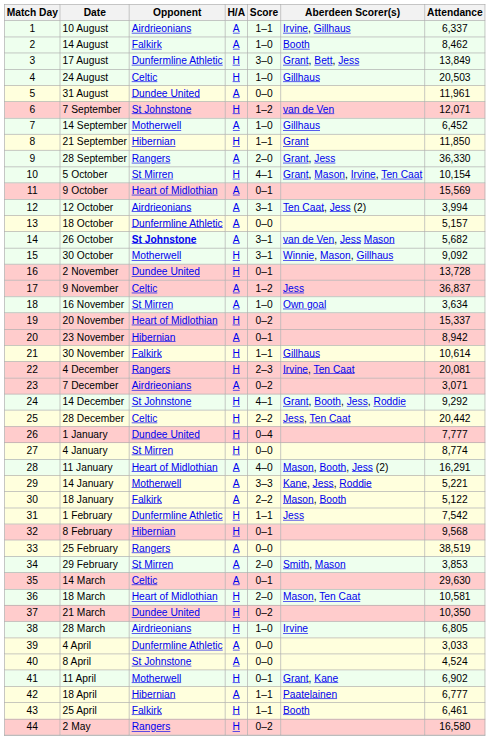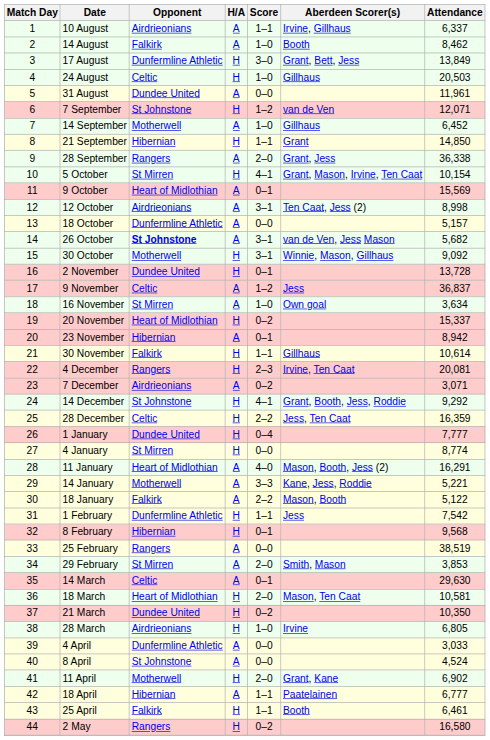 <table class="wikitable" style="text-align:center">
 <tr>
 <th>Match Day</th>
 <th>Date</th>
 <th>Opponent</th>
 <th>H/A</th>
 <th>Score</th>
 <th>Aberdeen Scorer(s)</th>
 <th>Attendance</th>
 </tr>
 <tr bgcolor=#EEFFEE>
 <td>1</td>
 <td align=left>10 August</td>
 <td align=left><a href='#'>Airdrieonians</a></td>
 <td><a href='#'>A</a></td>
 <td>1–1</td>
 <td align=left><a href='#'>Irvine</a>, <a href='#'>Gillhaus</a></td>
 <td>6,337</td>
 </tr>
 <tr bgcolor=#EEFFEE>
 <td>2</td>
 <td align=left>14 August</td>
 <td align=left><a href='#'>Falkirk</a></td>
 <td><a href='#'>A</a></td>
 <td>1–0</td>
 <td align=left><a href='#'>Booth</a></td>
 <td>8,462</td>
 </tr>
 <tr bgcolor=#EEFFEE>
 <td>3</td>
 <td align=left>17 August</td>
 <td align=left><a href='#'>Dunfermline Athletic</a></td>
 <td><a href='#'>H</a></td>
 <td>3–0</td>
 <td align=left><a href='#'>Grant</a>, <a href='#'>Bett</a>, <a href='#'>Jess</a></td>
 <td>13,849</td>
 </tr>
 <tr bgcolor=#EEFFEE>
 <td>4</td>
 <td align=left>24 August</td>
 <td align=left><a href='#'>Celtic</a></td>
 <td><a href='#'>H</a></td>
 <td>1–0</td>
 <td align=left><a href='#'>Gillhaus</a></td>
 <td>20,503</td>
 </tr>
 <tr bgcolor=#FFFFDD>
 <td>5</td>
 <td align=left>31 August</td>
 <td align=left><a href='#'>Dundee United</a></td>
 <td><a href='#'>A</a></td>
 <td>0–0</td>
 <td align=left></td>
 <td>11,961</td>
 </tr>
 <tr bgcolor=#FFCCCC>
 <td>6</td>
 <td align=left>7 September</td>
 <td align=left><a href='#'>St Johnstone</a></td>
 <td><a href='#'>H</a></td>
 <td>1–2</td>
 <td align=left><a href='#'>van de Ven</a></td>
 <td>12,071</td>
 </tr>
 <tr bgcolor=#EEFFEE>
 <td>7</td>
 <td align=left>14 September</td>
 <td align=left><a href='#'>Motherwell</a></td>
 <td><a href='#'>A</a></td>
 <td>1–0</td>
 <td align=left><a href='#'>Gillhaus</a></td>
 <td>6,452</td>
 </tr>
 <tr bgcolor=#FFFFDD>
 <td>8</td>
 <td align=left>21 September</td>
 <td align=left><a href='#'>Hibernian</a></td>
 <td><a href='#'>H</a></td>
 <td>1–1</td>
 <td align=left><a href='#'>Grant</a></td>
-<td>11,850</td>
+<td>14,850</td>
 </tr>
 <tr bgcolor=#EEFFEE>
 <td>9</td>
 <td align=left>28 September</td>
 <td align=left><a href='#'>Rangers</a></td>
 <td><a href='#'>A</a></td>
 <td>2–0</td>
 <td align=left><a href='#'>Grant</a>, <a href='#'>Jess</a></td>
-<td>36,330</td>
+<td>36,338</td>
 </tr>
 <tr bgcolor=#EEFFEE>
 <td>10</td>
 <td align=left>5 October</td>
 <td align=left><a href='#'>St Mirren</a></td>
 <td><a href='#'>H</a></td>
 <td>4–1</td>
 <td align=left><a href='#'>Grant</a>, <a href='#'>Mason</a>, <a href='#'>Irvine</a>, <a href='#'>Ten Caat</a></td>
 <td>10,154</td>
 </tr>
 <tr bgcolor=#FFCCCC>
 <td>11</td>
 <td align=left>9 October</td>
 <td align=left><a href='#'>Heart of Midlothian</a></td>
 <td><a href='#'>A</a></td>
 <td>0–1</td>
 <td align=left></td>
 <td>15,569</td>
 </tr>
 <tr bgcolor=#EEFFEE>
 <td>12</td>
 <td align=left>12 October</td>
 <td align=left><a href='#'>Airdrieonians</a></td>
 <td><a href='#'>A</a></td>
 <td>3–1</td>
 <td align=left><a href='#'>Ten Caat</a>, <a href='#'>Jess</a> (2)</td>
-<td>3,994</td>
+<td>8,998</td>
 </tr>
 <tr bgcolor=#FFFFDD>
 <td>13</td>
 <td align=left>18 October</td>
 <td align=left><a href='#'>Dunfermline Athletic</a></td>
 <td><a href='#'>A</a></td>
 <td>0–0</td>
 <td align=left></td>
 <td>5,157</td>
 </tr>
 <tr bgcolor=#EEFFEE>
 <td>14</td>
 <td align=left>26 October</td>
 <td align=left><strong><a href='#'>St Johnstone</a></strong></td>
 <td><a href='#'>A</a></td>
 <td>3–1</td>
 <td align=left><a href='#'>van de Ven</a>, <a href='#'>Jess</a> <a href='#'>Mason</a></td>
 <td>5,682</td>
 </tr>
 <tr bgcolor=#EEFFEE>
 <td>15</td>
 <td align=left>30 October</td>
 <td align=left><a href='#'>Motherwell</a></td>
 <td><a href='#'>H</a></td>
 <td>3–1</td>
 <td align=left><a href='#'>Winnie</a>, <a href='#'>Mason</a>, <a href='#'>Gillhaus</a></td>
 <td>9,092</td>
 </tr>
 <tr bgcolor=#FFCCCC>
 <td>16</td>
 <td align=left>2 November</td>
 <td align=left><a href='#'>Dundee United</a></td>
 <td><a href='#'>H</a></td>
 <td>0–1</td>
 <td align=left></td>
 <td>13,728</td>
 </tr>
 <tr bgcolor=#FFCCCC>
 <td>17</td>
 <td align=left>9 November</td>
 <td align=left><a href='#'>Celtic</a></td>
 <td><a href='#'>A</a></td>
 <td>1–2</td>
 <td align=left><a href='#'>Jess</a></td>
 <td>36,837</td>
 </tr>
 <tr bgcolor=#EEFFEE>
 <td>18</td>
 <td align=left>16 November</td>
 <td align=left><a href='#'>St Mirren</a></td>
 <td><a href='#'>A</a></td>
 <td>1–0</td>
 <td align=left><a href='#'>Own goal</a></td>
 <td>3,634</td>
 </tr>
 <tr bgcolor=#FFCCCC>
 <td>19</td>
 <td align=left>20 November</td>
 <td align=left><a href='#'>Heart of Midlothian</a></td>
 <td><a href='#'>H</a></td>
 <td>0–2</td>
 <td align=left></td>
 <td>15,337</td>
 </tr>
 <tr bgcolor=#FFCCCC>
 <td>20</td>
 <td align=left>23 November</td>
 <td align=left><a href='#'>Hibernian</a></td>
 <td><a href='#'>A</a></td>
 <td>0–1</td>
 <td align=left></td>
 <td>8,942</td>
 </tr>
 <tr bgcolor=#FFFFDD>
 <td>21</td>
 <td align=left>30 November</td>
 <td align=left><a href='#'>Falkirk</a></td>
 <td><a href='#'>H</a></td>
 <td>1–1</td>
 <td align=left><a href='#'>Gillhaus</a></td>
 <td>10,614</td>
 </tr>
 <tr bgcolor=#FFCCCC>
 <td>22</td>
 <td align=left>4 December</td>
 <td align=left><a href='#'>Rangers</a></td>
 <td><a href='#'>H</a></td>
 <td>2–3</td>
 <td align=left><a href='#'>Irvine</a>, <a href='#'>Ten Caat</a></td>
 <td>20,081</td>
 </tr>
 <tr bgcolor=#FFCCCC>
 <td>23</td>
 <td align=left>7 December</td>
 <td align=left><a href='#'>Airdrieonians</a></td>
 <td><a href='#'>A</a></td>
 <td>0–2</td>
 <td align=left></td>
 <td>3,071</td>
 </tr>
 <tr bgcolor=#EEFFEE>
 <td>24</td>
 <td align=left>14 December</td>
 <td align=left><a href='#'>St Johnstone</a></td>
 <td><a href='#'>H</a></td>
 <td>4–1</td>
 <td align=left><a href='#'>Grant</a>, <a href='#'>Booth</a>, <a href='#'>Jess</a>, <a href='#'>Roddie</a></td>
 <td>9,292</td>
 </tr>
 <tr bgcolor=#FFFFDD>
 <td>25</td>
 <td align=left>28 December</td>
 <td align=left><a href='#'>Celtic</a></td>
 <td><a href='#'>H</a></td>
 <td>2–2</td>
 <td align=left><a href='#'>Jess</a>, <a href='#'>Ten Caat</a></td>
-<td>20,442</td>
+<td>16,359</td>
 </tr>
 <tr bgcolor=#FFCCCC>
 <td>26</td>
 <td align=left>1 January</td>
 <td align=left><a href='#'>Dundee United</a></td>
 <td><a href='#'>H</a></td>
 <td>0–4</td>
 <td align=left></td>
 <td>7,777</td>
 </tr>
 <tr bgcolor=#FFFFDD>
 <td>27</td>
 <td align=left>4 January</td>
 <td align=left><a href='#'>St Mirren</a></td>
 <td><a href='#'>H</a></td>
 <td>0–0</td>
 <td align=left></td>
 <td>8,774</td>
 </tr>
 <tr bgcolor=#EEFFEE>
 <td>28</td>
 <td align=left>11 January</td>
 <td align=left><a href='#'>Heart of Midlothian</a></td>
 <td><a href='#'>A</a></td>
 <td>4–0</td>
 <td align=left><a href='#'>Mason</a>, <a href='#'>Booth</a>, <a href='#'>Jess</a> (2)</td>
 <td>16,291</td>
 </tr>
 <tr bgcolor=#FFFFDD>
 <td>29</td>
 <td align=left>14 January</td>
 <td align=left><a href='#'>Motherwell</a></td>
 <td><a href='#'>A</a></td>
 <td>3–3</td>
 <td align=left><a href='#'>Kane</a>, <a href='#'>Jess</a>, <a href='#'>Roddie</a></td>
 <td>5,221</td>
 </tr>
 <tr bgcolor=#FFFFDD>
 <td>30</td>
 <td align=left>18 January</td>
 <td align=left><a href='#'>Falkirk</a></td>
 <td><a href='#'>A</a></td>
 <td>2–2</td>
 <td align=left><a href='#'>Mason</a>, <a href='#'>Booth</a></td>
 <td>5,122</td>
 </tr>
 <tr bgcolor=#FFFFDD>
 <td>31</td>
 <td align=left>1 February</td>
 <td align=left><a href='#'>Dunfermline Athletic</a></td>
 <td><a href='#'>H</a></td>
 <td>1–1</td>
 <td align=left><a href='#'>Jess</a></td>
 <td>7,542</td>
 </tr>
 <tr bgcolor=#FFCCCC>
 <td>32</td>
 <td align=left>8 February</td>
 <td align=left><a href='#'>Hibernian</a></td>
 <td><a href='#'>H</a></td>
 <td>0–1</td>
 <td align=left></td>
 <td>9,568</td>
 </tr>
 <tr bgcolor=#FFFFDD>
 <td>33</td>
 <td align=left>25 February</td>
 <td align=left><a href='#'>Rangers</a></td>
 <td><a href='#'>A</a></td>
 <td>0–0</td>
 <td align=left></td>
 <td>38,519</td>
 </tr>
 <tr bgcolor=#EEFFEE>
 <td>34</td>
 <td align=left>29 February</td>
 <td align=left><a href='#'>St Mirren</a></td>
 <td><a href='#'>A</a></td>
 <td>2–0</td>
 <td align=left><a href='#'>Smith</a>, <a href='#'>Mason</a></td>
 <td>3,853</td>
 </tr>
 <tr bgcolor=#FFCCCC>
 <td>35</td>
 <td align=left>14 March</td>
 <td align=left><a href='#'>Celtic</a></td>
 <td><a href='#'>A</a></td>
 <td>0–1</td>
 <td align=left></td>
 <td>29,630</td>
 </tr>
 <tr bgcolor=#EEFFEE>
 <td>36</td>
 <td align=left>18 March</td>
 <td align=left><a href='#'>Heart of Midlothian</a></td>
 <td><a href='#'>H</a></td>
 <td>2–0</td>
 <td align=left><a href='#'>Mason</a>, <a href='#'>Ten Caat</a></td>
 <td>10,581</td>
 </tr>
 <tr bgcolor=#FFCCCC>
 <td>37</td>
 <td align=left>21 March</td>
 <td align=left><a href='#'>Dundee United</a></td>
 <td><a href='#'>H</a></td>
 <td>0–2</td>
 <td align=left></td>
 <td>10,350</td>
 </tr>
 <tr bgcolor=#EEFFEE>
 <td>38</td>
 <td align=left>28 March</td>
 <td align=left><a href='#'>Airdrieonians</a></td>
 <td><a href='#'>H</a></td>
 <td>1–0</td>
 <td align=left><a href='#'>Irvine</a></td>
 <td>6,805</td>
 </tr>
 <tr bgcolor=#FFFFDD>
 <td>39</td>
 <td align=left>4 April</td>
 <td align=left><a href='#'>Dunfermline Athletic</a></td>
 <td><a href='#'>A</a></td>
 <td>0–0</td>
 <td align=left></td>
 <td>3,033</td>
 </tr>
 <tr bgcolor=#FFFFDD>
 <td>40</td>
 <td align=left>8 April</td>
 <td align=left><a href='#'>St Johnstone</a></td>
 <td><a href='#'>A</a></td>
 <td>0–0</td>
 <td align=left></td>
 <td>4,524</td>
 </tr>
 <tr bgcolor=#EEFFEE>
 <td>41</td>
 <td align=left>11 April</td>
 <td align=left><a href='#'>Motherwell</a></td>
 <td><a href='#'>H</a></td>
-<td>0–1</td>
+<td>2–0</td>
 <td align=left><a href='#'>Grant</a>, <a href='#'>Kane</a></td>
 <td>6,902</td>
 </tr>
 <tr bgcolor=#FFFFDD>
 <td>42</td>
 <td align=left>18 April</td>
 <td align=left><a href='#'>Hibernian</a></td>
 <td><a href='#'>A</a></td>
 <td>1–1</td>
 <td align=left><a href='#'>Paatelainen</a></td>
 <td>6,777</td>
 </tr>
 <tr bgcolor=#FFFFDD>
 <td>43</td>
 <td align=left>25 April</td>
 <td align=left><a href='#'>Falkirk</a></td>
 <td><a href='#'>H</a></td>
 <td>1–1</td>
 <td align=left><a href='#'>Booth</a></td>
 <td>6,461</td>
 </tr>
 <tr bgcolor=#FFCCCC>
 <td>44</td>
 <td align=left>2 May</td>
 <td align=left><a href='#'>Rangers</a></td>
 <td><a href='#'>H</a></td>
 <td>0–2</td>
 <td align=left></td>
 <td>16,580</td>
 </tr>
 <tr>
 </tr>
 </table>
